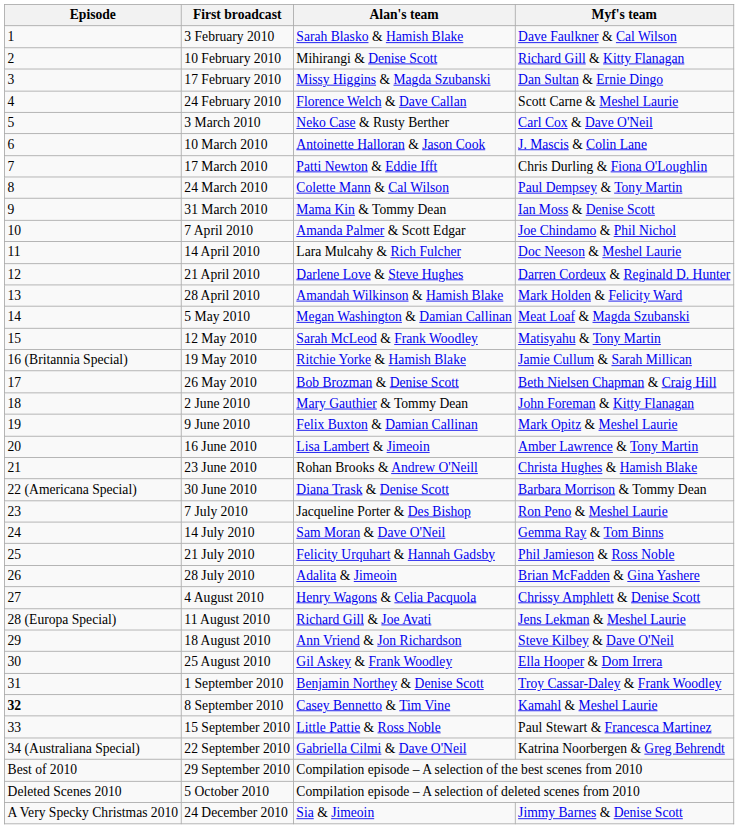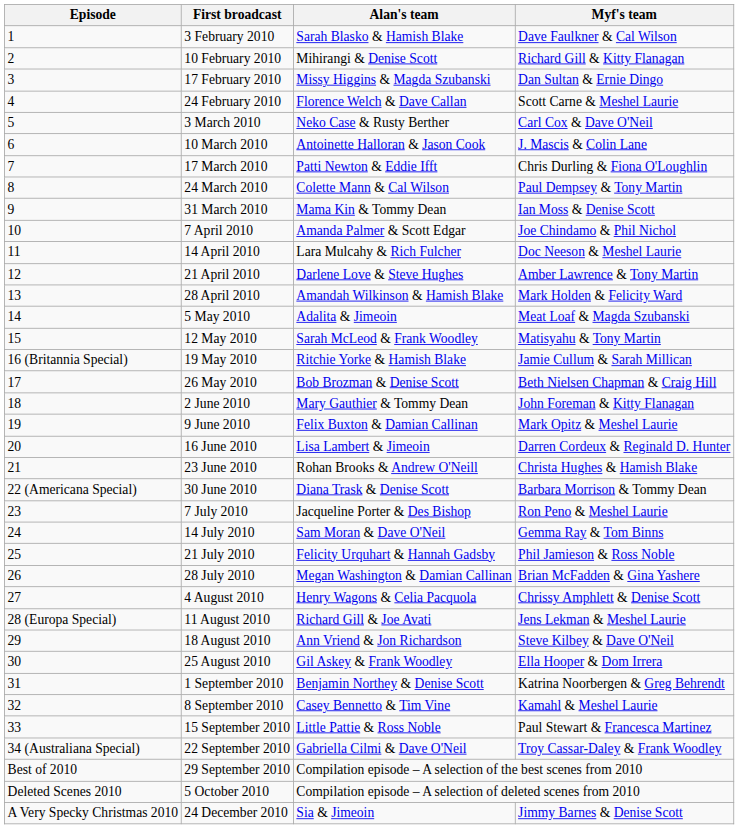 <table class="wikitable">
 <tr>
 <th>Episode</th>
 <th>First broadcast</th>
 <th>Alan's team</th>
 <th>Myf's team</th>
 </tr>
 <tr>
 <td>1</td>
 <td>3 February 2010</td>
 <td><a href='#'>Sarah Blasko</a> & <a href='#'>Hamish Blake</a></td>
 <td><a href='#'>Dave Faulkner</a> & <a href='#'>Cal Wilson</a></td>
 </tr>
 <tr>
 <td>2</td>
 <td>10 February 2010</td>
 <td>Mihirangi & <a href='#'>Denise Scott</a></td>
 <td><a href='#'>Richard Gill</a> & <a href='#'>Kitty Flanagan</a></td>
 </tr>
 <tr>
 <td>3</td>
 <td>17 February 2010</td>
 <td><a href='#'>Missy Higgins</a> & <a href='#'>Magda Szubanski</a></td>
 <td><a href='#'>Dan Sultan</a> & <a href='#'>Ernie Dingo</a></td>
 </tr>
 <tr>
 <td>4</td>
 <td>24 February 2010</td>
 <td><a href='#'>Florence Welch</a> & <a href='#'>Dave Callan</a></td>
 <td>Scott Carne & <a href='#'>Meshel Laurie</a></td>
 </tr>
 <tr>
 <td>5</td>
 <td>3 March 2010</td>
 <td><a href='#'>Neko Case</a> & Rusty Berther</td>
 <td><a href='#'>Carl Cox</a> & <a href='#'>Dave O'Neil</a></td>
 </tr>
 <tr>
 <td>6</td>
 <td>10 March 2010</td>
 <td><a href='#'>Antoinette Halloran</a> & <a href='#'>Jason Cook</a></td>
 <td><a href='#'>J. Mascis</a> & <a href='#'>Colin Lane</a></td>
 </tr>
 <tr>
 <td>7</td>
 <td>17 March 2010</td>
 <td><a href='#'>Patti Newton</a> & <a href='#'>Eddie Ifft</a></td>
 <td>Chris Durling & <a href='#'>Fiona O'Loughlin</a></td>
 </tr>
 <tr>
 <td>8</td>
 <td>24 March 2010</td>
 <td><a href='#'>Colette Mann</a> & <a href='#'>Cal Wilson</a></td>
 <td><a href='#'>Paul Dempsey</a> & <a href='#'>Tony Martin</a></td>
 </tr>
 <tr>
 <td>9</td>
 <td>31 March 2010</td>
 <td><a href='#'>Mama Kin</a> & Tommy Dean</td>
 <td><a href='#'>Ian Moss</a> & <a href='#'>Denise Scott</a></td>
 </tr>
 <tr>
 <td>10</td>
 <td>7 April 2010</td>
 <td><a href='#'>Amanda Palmer</a> & Scott Edgar</td>
 <td><a href='#'>Joe Chindamo</a> & <a href='#'>Phil Nichol</a></td>
 </tr>
 <tr>
 <td>11</td>
 <td>14 April 2010</td>
 <td>Lara Mulcahy & <a href='#'>Rich Fulcher</a></td>
 <td><a href='#'>Doc Neeson</a> & <a href='#'>Meshel Laurie</a></td>
 </tr>
 <tr>
 <td>12</td>
 <td>21 April 2010</td>
 <td><a href='#'>Darlene Love</a> & <a href='#'>Steve Hughes</a></td>
-<td><a href='#'>Darren Cordeux</a> & <a href='#'>Reginald D. Hunter</a></td>
+<td><a href='#'>Amber Lawrence</a> & <a href='#'>Tony Martin</a></td>
 </tr>
 <tr>
 <td>13</td>
 <td>28 April 2010</td>
 <td><a href='#'>Amandah Wilkinson</a> & <a href='#'>Hamish Blake</a></td>
 <td><a href='#'>Mark Holden</a> & <a href='#'>Felicity Ward</a></td>
 </tr>
 <tr>
 <td>14</td>
 <td>5 May 2010</td>
-<td><a href='#'>Megan Washington</a> & <a href='#'>Damian Callinan</a></td>
+<td><a href='#'>Adalita</a> & <a href='#'>Jimeoin</a></td>
 <td><a href='#'>Meat Loaf</a> & <a href='#'>Magda Szubanski</a></td>
 </tr>
 <tr>
 <td>15</td>
 <td>12 May 2010</td>
 <td><a href='#'>Sarah McLeod</a> & <a href='#'>Frank Woodley</a></td>
 <td><a href='#'>Matisyahu</a> & <a href='#'>Tony Martin</a></td>
 </tr>
 <tr>
 <td>16 (Britannia Special)</td>
 <td>19 May 2010</td>
 <td><a href='#'>Ritchie Yorke</a> & <a href='#'>Hamish Blake</a></td>
 <td><a href='#'>Jamie Cullum</a> & <a href='#'>Sarah Millican</a></td>
 </tr>
 <tr>
 <td>17</td>
 <td>26 May 2010</td>
 <td><a href='#'>Bob Brozman</a> & <a href='#'>Denise Scott</a></td>
 <td><a href='#'>Beth Nielsen Chapman</a> & <a href='#'>Craig Hill</a></td>
 </tr>
 <tr>
 <td>18</td>
 <td>2 June 2010</td>
 <td><a href='#'>Mary Gauthier</a> & Tommy Dean</td>
 <td><a href='#'>John Foreman</a> & <a href='#'>Kitty Flanagan</a></td>
 </tr>
 <tr>
 <td>19</td>
 <td>9 June 2010</td>
 <td><a href='#'>Felix Buxton</a> & <a href='#'>Damian Callinan</a></td>
 <td><a href='#'>Mark Opitz</a> & <a href='#'>Meshel Laurie</a></td>
 </tr>
 <tr>
 <td>20</td>
 <td>16 June 2010</td>
 <td><a href='#'>Lisa Lambert</a> & <a href='#'>Jimeoin</a></td>
-<td><a href='#'>Amber Lawrence</a> & <a href='#'>Tony Martin</a></td>
+<td><a href='#'>Darren Cordeux</a> & <a href='#'>Reginald D. Hunter</a></td>
 </tr>
 <tr>
 <td>21</td>
 <td>23 June 2010</td>
 <td>Rohan Brooks & <a href='#'>Andrew O'Neill</a></td>
 <td><a href='#'>Christa Hughes</a> & <a href='#'>Hamish Blake</a></td>
 </tr>
 <tr>
 <td>22 (Americana Special)</td>
 <td>30 June 2010</td>
 <td><a href='#'>Diana Trask</a> & <a href='#'>Denise Scott</a></td>
 <td><a href='#'>Barbara Morrison</a> & Tommy Dean</td>
 </tr>
 <tr>
 <td>23</td>
 <td>7 July 2010</td>
 <td>Jacqueline Porter & <a href='#'>Des Bishop</a></td>
 <td><a href='#'>Ron Peno</a> & <a href='#'>Meshel Laurie</a></td>
 </tr>
 <tr>
 <td>24</td>
 <td>14 July 2010</td>
 <td><a href='#'>Sam Moran</a> & <a href='#'>Dave O'Neil</a></td>
 <td><a href='#'>Gemma Ray</a> & <a href='#'>Tom Binns</a></td>
 </tr>
 <tr>
 <td>25</td>
 <td>21 July 2010</td>
 <td><a href='#'>Felicity Urquhart</a> & <a href='#'>Hannah Gadsby</a></td>
 <td><a href='#'>Phil Jamieson</a> & <a href='#'>Ross Noble</a></td>
 </tr>
 <tr>
 <td>26</td>
 <td>28 July 2010</td>
-<td><a href='#'>Adalita</a> & <a href='#'>Jimeoin</a></td>
+<td><a href='#'>Megan Washington</a> & <a href='#'>Damian Callinan</a></td>
 <td><a href='#'>Brian McFadden</a> & <a href='#'>Gina Yashere</a></td>
 </tr>
 <tr>
 <td>27</td>
 <td>4 August 2010</td>
 <td><a href='#'>Henry Wagons</a> & <a href='#'>Celia Pacquola</a></td>
 <td><a href='#'>Chrissy Amphlett</a> & <a href='#'>Denise Scott</a></td>
 </tr>
 <tr>
 <td>28 (Europa Special)</td>
 <td>11 August 2010</td>
 <td><a href='#'>Richard Gill</a> & <a href='#'>Joe Avati</a></td>
 <td><a href='#'>Jens Lekman</a> & <a href='#'>Meshel Laurie</a></td>
 </tr>
 <tr>
 <td>29</td>
 <td>18 August 2010</td>
 <td><a href='#'>Ann Vriend</a> & <a href='#'>Jon Richardson</a></td>
 <td><a href='#'>Steve Kilbey</a> & <a href='#'>Dave O'Neil</a></td>
 </tr>
 <tr>
 <td>30</td>
 <td>25 August 2010</td>
 <td><a href='#'>Gil Askey</a> & <a href='#'>Frank Woodley</a></td>
 <td><a href='#'>Ella Hooper</a> & <a href='#'>Dom Irrera</a></td>
 </tr>
 <tr>
 <td>31</td>
 <td>1 September 2010</td>
 <td><a href='#'>Benjamin Northey</a> & <a href='#'>Denise Scott</a></td>
-<td><a href='#'>Troy Cassar-Daley</a> & <a href='#'>Frank Woodley</a></td>
+<td>Katrina Noorbergen & <a href='#'>Greg Behrendt</a></td>
 </tr>
 <tr>
-<td><strong>32</strong></td>
+<td>32</td>
 <td>8 September 2010</td>
 <td><a href='#'>Casey Bennetto</a> & <a href='#'>Tim Vine</a></td>
 <td><a href='#'>Kamahl</a> & <a href='#'>Meshel Laurie</a></td>
 </tr>
 <tr>
 <td>33</td>
 <td>15 September 2010</td>
 <td><a href='#'>Little Pattie</a> & <a href='#'>Ross Noble</a></td>
 <td>Paul Stewart & <a href='#'>Francesca Martinez</a></td>
 </tr>
 <tr>
 <td>34 (Australiana Special)</td>
 <td>22 September 2010</td>
 <td><a href='#'>Gabriella Cilmi</a> & <a href='#'>Dave O'Neil</a></td>
-<td>Katrina Noorbergen & <a href='#'>Greg Behrendt</a></td>
+<td><a href='#'>Troy Cassar-Daley</a> & <a href='#'>Frank Woodley</a></td>
 </tr>
 <tr>
 <td>Best of 2010</td>
 <td>29 September 2010</td>
 <td colspan="2">Compilation episode – A selection of the best scenes from 2010</td>
 </tr>
 <tr>
 <td>Deleted Scenes 2010</td>
 <td>5 October 2010</td>
 <td colspan="2">Compilation episode – A selection of deleted scenes from 2010</td>
 </tr>
 <tr>
 <td>A Very Specky Christmas 2010</td>
 <td>24 December 2010</td>
 <td><a href='#'>Sia</a> & <a href='#'>Jimeoin</a></td>
 <td><a href='#'>Jimmy Barnes</a> & <a href='#'>Denise Scott</a></td>
 </tr>
 </table>
